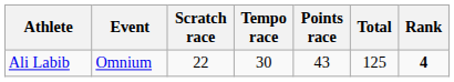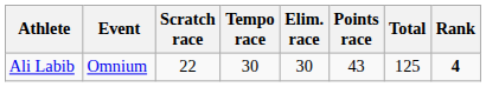 <table class="wikitable" width="65%" style="text-align:center; font-size:90%">
 <tr>
 <th width="15%">Athlete</th>
 <th width="9%">Event</th>
 <th width="5%">Scratch<br>race</th>
 <th width="5%">Tempo<br>race</th>
+<th width="5%">Elim.<br>race</th>
 <th width="5%">Points<br>race</th>
 <th width="5%">Total</th>
 <th width="4%">Rank</th>
 </tr>
 <tr>
 <td align="left"><a href='#'>Ali Labib</a></td>
 <td align="left"><a href='#'>Omnium</a></td>
 <td>22</td>
 <td>30</td>
+<td>30</td>
 <td>43</td>
 <td>125</td>
 <td><strong>4</strong></td>
 </tr>
 </table>
